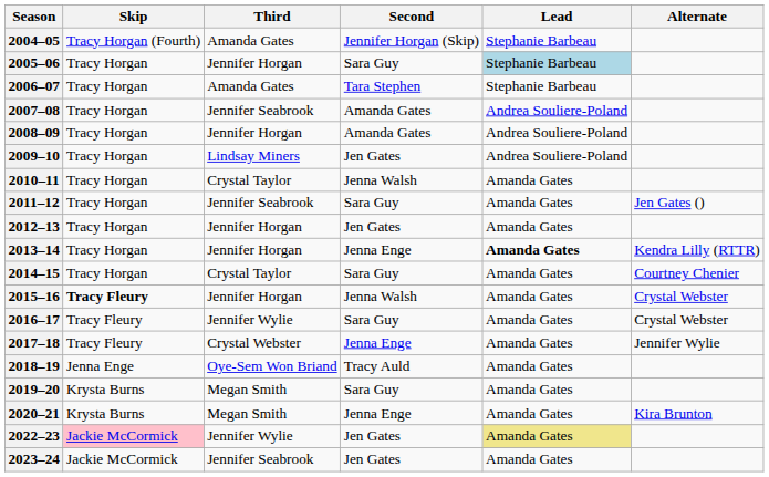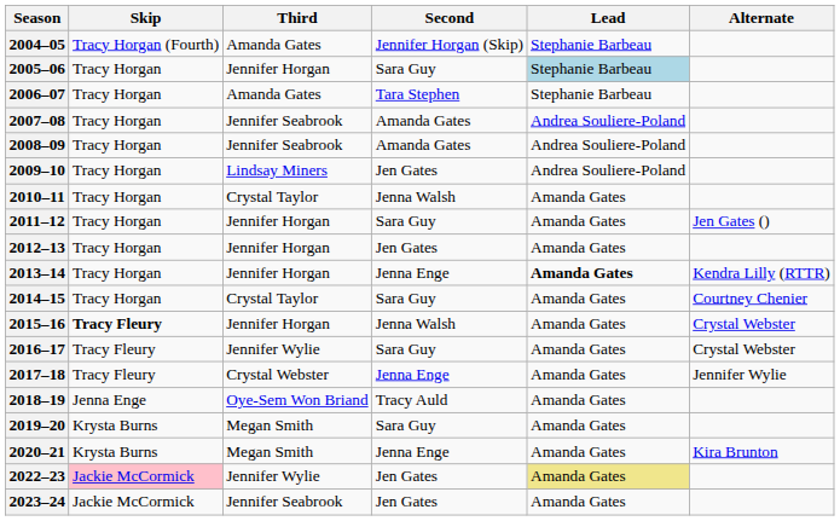 <table class="wikitable">
 <tr>
 <th scope="col">Season</th>
 <th scope="col">Skip</th>
 <th scope="col">Third</th>
 <th scope="col">Second</th>
 <th scope="col">Lead</th>
 <th scope="col">Alternate</th>
 </tr>
 <tr>
 <th scope="row">2004–05</th>
 <td><a href='#'>Tracy Horgan</a> (Fourth)</td>
 <td>Amanda Gates</td>
 <td><a href='#'>Jennifer Horgan</a> (Skip)</td>
 <td><a href='#'>Stephanie Barbeau</a></td>
 <td></td>
 </tr>
 <tr>
 <th scope="row">2005–06</th>
 <td>Tracy Horgan</td>
 <td>Jennifer Horgan</td>
 <td>Sara Guy</td>
 <td style="background: lightblue;">Stephanie Barbeau</td>
 <td></td>
 </tr>
 <tr>
 <th scope="row">2006–07</th>
 <td>Tracy Horgan</td>
 <td>Amanda Gates</td>
 <td><a href='#'>Tara Stephen</a></td>
 <td>Stephanie Barbeau</td>
 <td></td>
 </tr>
 <tr>
 <th scope="row">2007–08</th>
 <td>Tracy Horgan</td>
 <td>Jennifer Seabrook</td>
 <td>Amanda Gates</td>
 <td><a href='#'>Andrea Souliere-Poland</a></td>
 <td></td>
 </tr>
 <tr>
 <th scope="row">2008–09</th>
 <td>Tracy Horgan</td>
-<td>Jennifer Horgan</td>
+<td>Jennifer Seabrook</td>
 <td>Amanda Gates</td>
 <td>Andrea Souliere-Poland</td>
 <td></td>
 </tr>
 <tr>
 <th scope="row">2009–10</th>
 <td>Tracy Horgan</td>
 <td><a href='#'>Lindsay Miners</a></td>
 <td>Jen Gates</td>
 <td>Andrea Souliere-Poland</td>
 <td></td>
 </tr>
 <tr>
 <th scope="row">2010–11</th>
 <td>Tracy Horgan</td>
 <td>Crystal Taylor</td>
 <td>Jenna Walsh</td>
 <td>Amanda Gates</td>
 <td></td>
 </tr>
 <tr>
 <th scope="row">2011–12</th>
 <td>Tracy Horgan</td>
-<td>Jennifer Seabrook</td>
+<td>Jennifer Horgan</td>
 <td>Sara Guy</td>
 <td>Amanda Gates</td>
 <td><a href='#'>Jen Gates</a> ()</td>
 </tr>
 <tr>
 <th scope="row">2012–13</th>
 <td>Tracy Horgan</td>
 <td>Jennifer Horgan</td>
 <td>Jen Gates</td>
 <td>Amanda Gates</td>
 <td></td>
 </tr>
 <tr>
 <th scope="row">2013–14</th>
 <td>Tracy Horgan</td>
 <td>Jennifer Horgan</td>
 <td>Jenna Enge</td>
 <td><strong>Amanda Gates</strong></td>
 <td><a href='#'>Kendra Lilly</a> (<a href='#'>RTTR</a>)</td>
 </tr>
 <tr>
 <th scope="row">2014–15</th>
 <td>Tracy Horgan</td>
 <td>Crystal Taylor</td>
 <td>Sara Guy</td>
 <td>Amanda Gates</td>
 <td><a href='#'>Courtney Chenier</a></td>
 </tr>
 <tr>
 <th scope="row">2015–16</th>
 <td><strong>Tracy Fleury</strong></td>
 <td>Jennifer Horgan</td>
 <td>Jenna Walsh</td>
 <td>Amanda Gates</td>
 <td><a href='#'>Crystal Webster</a></td>
 </tr>
 <tr>
 <th scope="row">2016–17</th>
 <td>Tracy Fleury</td>
 <td>Jennifer Wylie</td>
 <td>Sara Guy</td>
 <td>Amanda Gates</td>
 <td>Crystal Webster</td>
 </tr>
 <tr>
 <th scope="row">2017–18</th>
 <td>Tracy Fleury</td>
 <td>Crystal Webster</td>
 <td><a href='#'>Jenna Enge</a></td>
 <td>Amanda Gates</td>
 <td>Jennifer Wylie</td>
 </tr>
 <tr>
 <th scope="row">2018–19</th>
 <td>Jenna Enge</td>
 <td><a href='#'>Oye-Sem Won Briand</a></td>
 <td>Tracy Auld</td>
 <td>Amanda Gates</td>
 <td></td>
 </tr>
 <tr>
 <th scope="row">2019–20</th>
 <td>Krysta Burns</td>
 <td>Megan Smith</td>
 <td>Sara Guy</td>
 <td>Amanda Gates</td>
 <td></td>
 </tr>
 <tr>
 <th scope="row">2020–21</th>
 <td>Krysta Burns</td>
 <td>Megan Smith</td>
 <td>Jenna Enge</td>
 <td>Amanda Gates</td>
 <td><a href='#'>Kira Brunton</a></td>
 </tr>
 <tr>
 <th scope="row">2022–23</th>
 <td style="background: pink;"><a href='#'>Jackie McCormick</a></td>
 <td>Jennifer Wylie</td>
 <td>Jen Gates</td>
 <td style="background: khaki;">Amanda Gates</td>
 <td></td>
 </tr>
 <tr>
 <th scope="row">2023–24</th>
 <td>Jackie McCormick</td>
 <td>Jennifer Seabrook</td>
 <td>Jen Gates</td>
 <td>Amanda Gates</td>
 <td></td>
 </tr>
 </table>
